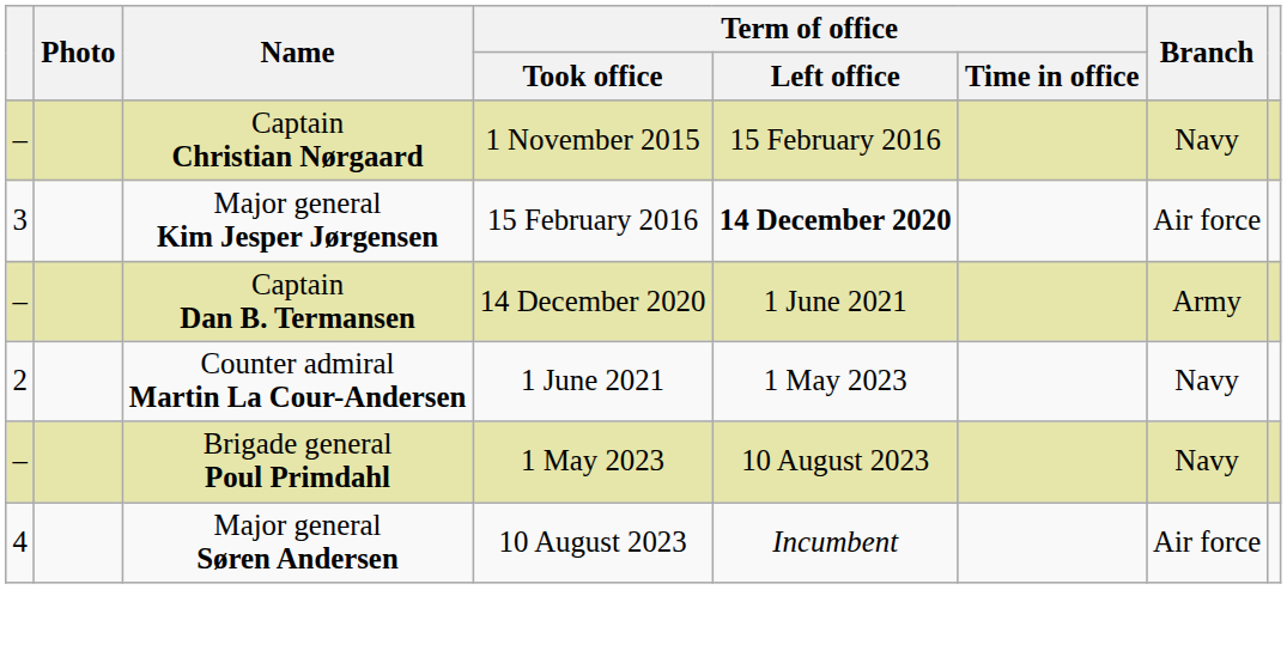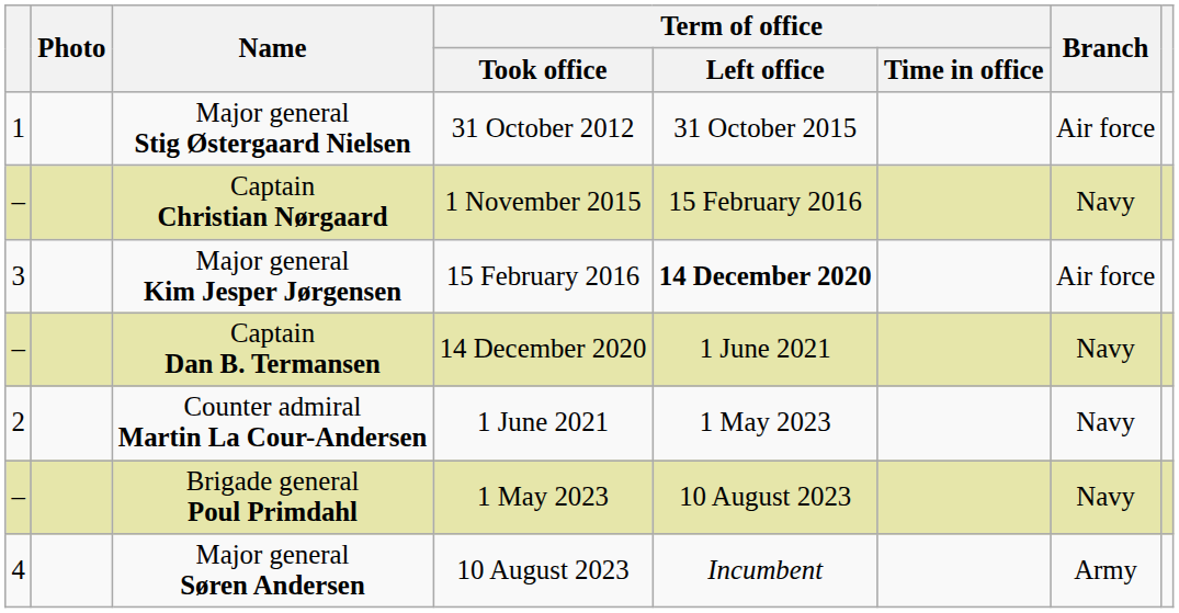 <table class="wikitable" style="text-align:center">
 <tr>
 <th rowspan=2></th>
 <th rowspan=2>Photo</th>
 <th rowspan=2>Name<br></th>
 <th colspan=3>Term of office</th>
 <th rowspan=2>Branch</th>
 <th rowspan=2></th>
 </tr>
 <tr>
 <th>Took office</th>
 <th>Left office</th>
 <th>Time in office</th>
+</tr>
+<tr>
+<td>1</td>
+<td></td>
+<td>Major general<br><strong>Stig Østergaard Nielsen</strong><br></td>
+<td>31 October 2012</td>
+<td>31 October 2015</td>
+<td></td>
+<td>Air force</td>
+<td></td>
 </tr>
 <tr style="background:#e6e6aa;">
 <td>–</td>
 <td></td>
 <td>Captain<br><strong>Christian Nørgaard</strong><br></td>
 <td>1 November 2015</td>
 <td>15 February 2016</td>
 <td></td>
 <td>Navy</td>
 <td></td>
 </tr>
 <tr>
 <td>3</td>
 <td></td>
 <td>Major general<br><strong>Kim Jesper Jørgensen</strong><br></td>
 <td>15 February 2016</td>
 <td><strong>14 December 2020</strong></td>
 <td></td>
 <td>Air force</td>
 <td></td>
 </tr>
 <tr style="background:#e6e6aa;">
 <td>–</td>
 <td></td>
 <td>Captain<br><strong>Dan B. Termansen</strong><br></td>
 <td>14 December 2020</td>
 <td>1 June 2021</td>
 <td></td>
-<td>Army</td>
+<td>Navy</td>
 <td></td>
 </tr>
 <tr>
 <td>2</td>
 <td></td>
 <td>Counter admiral<br><strong>Martin La Cour-Andersen</strong><br></td>
 <td>1 June 2021</td>
 <td>1 May 2023</td>
 <td></td>
 <td>Navy</td>
 <td></td>
 </tr>
 <tr style="background:#e6e6aa;">
 <td>–</td>
 <td></td>
 <td>Brigade general<br><strong>Poul Primdahl</strong><br></td>
 <td>1 May 2023</td>
 <td>10 August 2023</td>
 <td></td>
 <td>Navy</td>
 <td></td>
 </tr>
 <tr>
 <td>4</td>
 <td></td>
 <td>Major general<br><strong>Søren Andersen</strong><br></td>
 <td>10 August 2023</td>
 <td><em>Incumbent</em></td>
 <td></td>
-<td>Air force</td>
+<td>Army</td>
 <td></td>
 </tr>
 </table>
